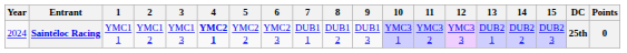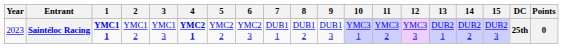 <table class="wikitable" style="text-align:center; font-size:85%">
 <tr>
 <th>Year</th>
 <th>Entrant</th>
 <th>1</th>
 <th>2</th>
 <th>3</th>
 <th>4</th>
 <th>5</th>
 <th>6</th>
 <th>7</th>
 <th>8</th>
 <th>9</th>
 <th>10</th>
 <th>11</th>
 <th>12</th>
 <th>13</th>
 <th>14</th>
 <th>15</th>
 <th>DC</th>
 <th>Points</th>
 </tr>
 <tr>
-<td><a href='#'>2024</a></td>
+<td><a href='#'>2023</a></td>
 <th nowrap><a href='#'>Saintéloc Racing</a></th>
-<td style="background:#;"><a href='#'>YMC1<br>1</a></td>
+<td style="background:#;"><strong><a href='#'>YMC1<br>1</a></strong></td>
 <td style="background:#;"><a href='#'>YMC1<br>2</a></td>
 <td style="background:#;"><a href='#'>YMC1<br>3</a></td>
 <td style="background:#;"><strong><a href='#'>YMC2<br>1</a></strong></td>
 <td style="background:#;"><a href='#'>YMC2<br>2</a></td>
 <td style="background:#;"><a href='#'>YMC2<br>3</a></td>
 <td style="background:#;"><a href='#'>DUB1<br>1</a></td>
 <td style="background:#;"><a href='#'>DUB1<br>2</a></td>
 <td style="background:#;"><a href='#'>DUB1<br>3</a></td>
 <td style="background:#CFCFFF;"><a href='#'>YMC3<br>1</a><br></td>
 <td style="background:#CFCFFF;"><a href='#'>YMC3<br>2</a><br></td>
 <td style="background:#EFCFFF;"><a href='#'>YMC3<br>3</a><br></td>
 <td style="background:#CFCFFF;"><a href='#'>DUB2<br>1</a><br></td>
 <td style="background:#CFCFFF;"><a href='#'>DUB2<br>2</a><br></td>
 <td style="background:#CFCFFF;"><a href='#'>DUB2<br>3</a><br></td>
 <th>25th</th>
 <th>0</th>
 </tr>
 </table>
